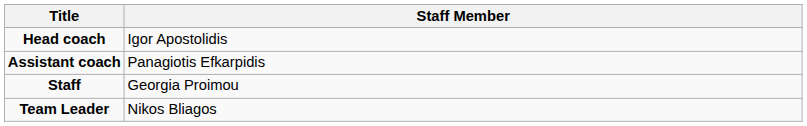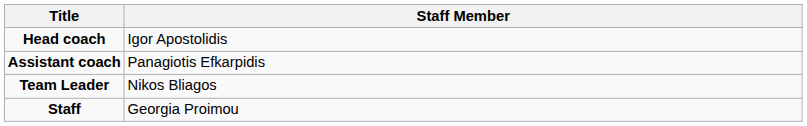 <table class="wikitable" style="text-align:center">
 <tr>
 <th width=15%>Title</th>
 <th width=85%>Staff Member</th>
 </tr>
 <tr>
 <td><strong>Head coach</strong></td>
 <td align=left>Igor Apostolidis</td>
 </tr>
 <tr>
 <td><strong>Assistant coach</strong></td>
 <td align=left>Panagiotis Efkarpidis</td>
 </tr>
 <tr>
+<td><strong>Team Leader</strong></td>
+<td align=left>Nikos Bliagos</td>
+</tr>
+<tr>
 <td><strong>Staff</strong></td>
 <td align=left>Georgia Proimou</td>
 </tr>
-<tr>
-<td><strong>Team Leader</strong></td>
-<td align=left>Nikos Bliagos</td>
-</tr>
 </table>
